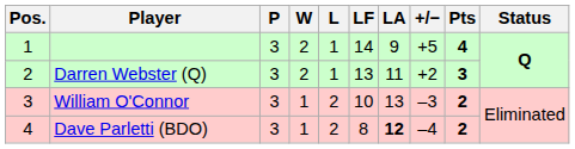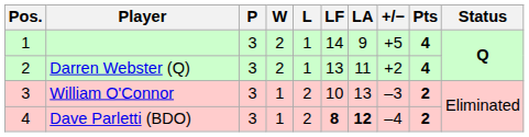 <table class="wikitable" style="text-align:center; margin: 1em auto 1em auto, align:left">
 <tr>
 <th width=20>Pos.</th>
 <th width=185>Player</th>
 <th width=20>P</th>
 <th width=20>W</th>
 <th width=20>L</th>
 <th width=20>LF</th>
 <th width=20>LA</th>
 <th width=25>+/−</th>
 <th width=20>Pts</th>
 <th width=70>Status</th>
 </tr>
 <tr style="background:#CCFFCC;">
 <td>1</td>
 <td align=left></td>
 <td>3</td>
 <td>2</td>
 <td>1</td>
 <td>14</td>
 <td>9</td>
 <td>+5</td>
 <td><strong>4</strong></td>
 <td rowspan=2><strong>Q</strong></td>
 </tr>
 <tr style="background:#CCFFCC;">
 <td>2</td>
 <td align=left> <a href='#'>Darren Webster</a> (Q)</td>
 <td>3</td>
 <td>2</td>
 <td>1</td>
 <td>13</td>
 <td>11</td>
 <td>+2</td>
-<td><strong>3</strong></td>
+<td><strong>4</strong></td>
 </tr>
 <tr style="background:#FFCCCC;">
 <td>3</td>
 <td align=left> <a href='#'>William O'Connor</a></td>
 <td>3</td>
 <td>1</td>
 <td>2</td>
 <td>10</td>
 <td>13</td>
 <td>–3</td>
 <td><strong>2</strong></td>
 <td rowspan=2>Eliminated</td>
 </tr>
 <tr style="background:#FFCCCC;">
 <td>4</td>
 <td align=left> <a href='#'>Dave Parletti</a> (BDO)</td>
 <td>3</td>
 <td>1</td>
 <td>2</td>
-<td>8</td>
+<td><strong>8</strong></td>
 <td><strong>12</strong></td>
 <td>–4</td>
 <td><strong>2</strong></td>
 </tr>
 </table>
